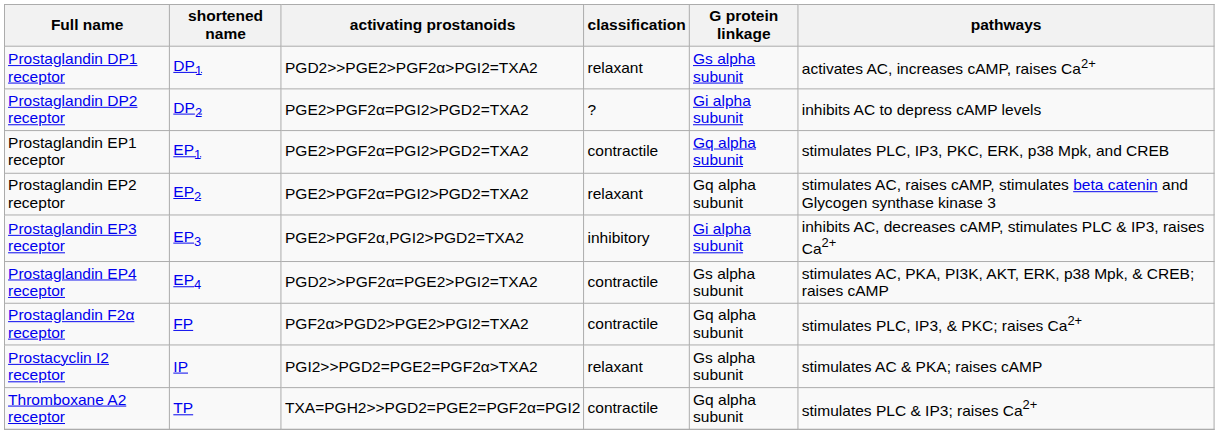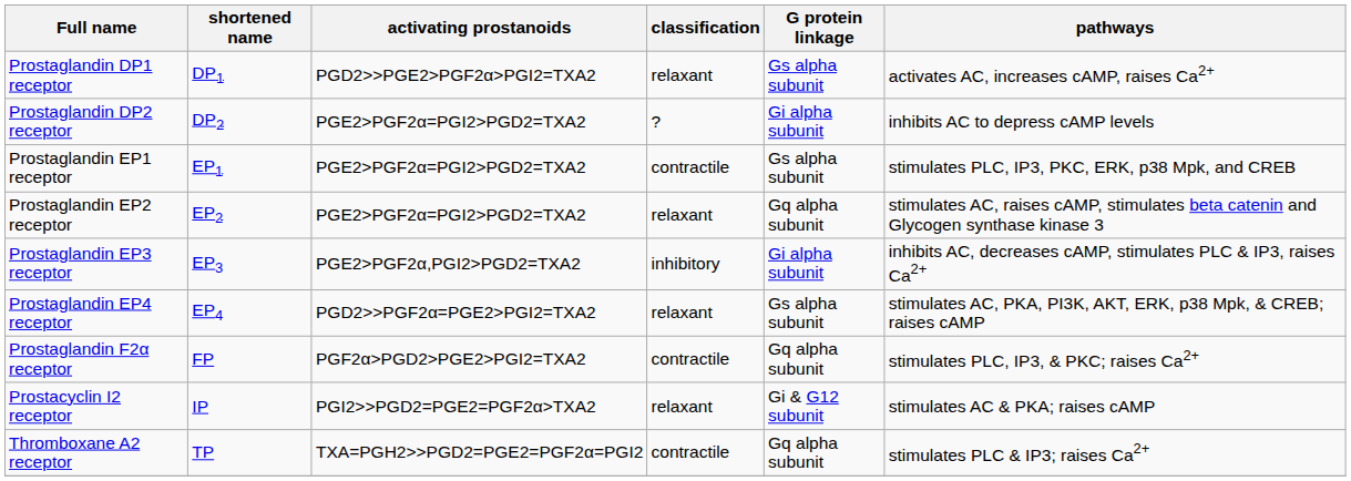 <table class="wikitable">
 <tr>
 <th>Full name</th>
 <th>shortened name</th>
 <th>activating prostanoids</th>
 <th>classification</th>
 <th>G protein linkage</th>
 <th>pathways</th>
 </tr>
 <tr>
 <td><a href='#'>Prostaglandin DP1 receptor</a></td>
 <td><a href='#'>DP<sub>1</sub></a></td>
 <td>PGD2>>PGE2>PGF2α>PGI2=TXA2</td>
 <td>relaxant</td>
 <td><a href='#'>Gs alpha subunit</a></td>
 <td>activates AC, increases cAMP, raises Ca<sup>2+</sup></td>
 </tr>
 <tr>
 <td><a href='#'>Prostaglandin DP2 receptor</a></td>
 <td><a href='#'>DP<sub>2</sub></a></td>
 <td>PGE2>PGF2α=PGI2>PGD2=TXA2</td>
 <td>?</td>
 <td><a href='#'>Gi alpha subunit</a></td>
 <td>inhibits AC to depress cAMP levels</td>
 </tr>
 <tr>
 <td>Prostaglandin EP1 receptor</td>
 <td><a href='#'>EP<sub>1</sub></a></td>
 <td>PGE2>PGF2α=PGI2>PGD2=TXA2</td>
 <td>contractile</td>
-<td><a href='#'>Gq alpha subunit</a></td>
+<td>Gs alpha subunit</td>
 <td>stimulates PLC, IP3, PKC, ERK, p38 Mpk, and CREB</td>
 </tr>
 <tr>
 <td>Prostaglandin EP2 receptor</td>
 <td><a href='#'>EP<sub>2</sub></a></td>
 <td>PGE2>PGF2α=PGI2>PGD2=TXA2</td>
 <td>relaxant</td>
 <td>Gq alpha subunit</td>
 <td>stimulates AC, raises cAMP, stimulates <a href='#'>beta catenin</a> and Glycogen synthase kinase 3</td>
 </tr>
 <tr>
 <td><a href='#'>Prostaglandin EP3 receptor</a></td>
 <td><a href='#'>EP<sub>3</sub></a></td>
 <td>PGE2>PGF2α,PGI2>PGD2=TXA2</td>
 <td>inhibitory</td>
 <td><a href='#'>Gi alpha subunit</a></td>
 <td>inhibits AC, decreases cAMP, stimulates PLC & IP3, raises Ca<sup>2+</sup></td>
 </tr>
 <tr>
 <td><a href='#'>Prostaglandin EP4 receptor</a></td>
 <td><a href='#'>EP<sub>4</sub></a></td>
 <td>PGD2>>PGF2α=PGE2>PGI2=TXA2</td>
-<td>contractile</td>
+<td>relaxant</td>
 <td>Gs alpha subunit</td>
 <td>stimulates AC, PKA, PI3K, AKT, ERK, p38 Mpk, & CREB; raises cAMP</td>
 </tr>
 <tr>
 <td><a href='#'>Prostaglandin F2α receptor</a></td>
 <td><a href='#'>FP</a></td>
 <td>PGF2α>PGD2>PGE2>PGI2=TXA2</td>
 <td>contractile</td>
 <td>Gq alpha subunit</td>
 <td>stimulates PLC, IP3, & PKC; raises Ca<sup>2+</sup></td>
 </tr>
 <tr>
 <td><a href='#'>Prostacyclin I2 receptor</a></td>
 <td><a href='#'>IP</a></td>
 <td>PGI2>>PGD2=PGE2=PGF2α>TXA2</td>
 <td>relaxant</td>
-<td>Gs alpha subunit</td>
+<td>Gi & <a href='#'>G12 subunit</a></td>
 <td>stimulates AC & PKA; raises cAMP</td>
 </tr>
 <tr>
 <td><a href='#'>Thromboxane A2 receptor</a></td>
 <td><a href='#'>TP</a></td>
 <td>TXA=PGH2>>PGD2=PGE2=PGF2α=PGI2</td>
 <td>contractile</td>
 <td>Gq alpha subunit</td>
 <td>stimulates PLC & IP3; raises Ca<sup>2+</sup></td>
 </tr>
 <tr>
 </tr>
 </table>
